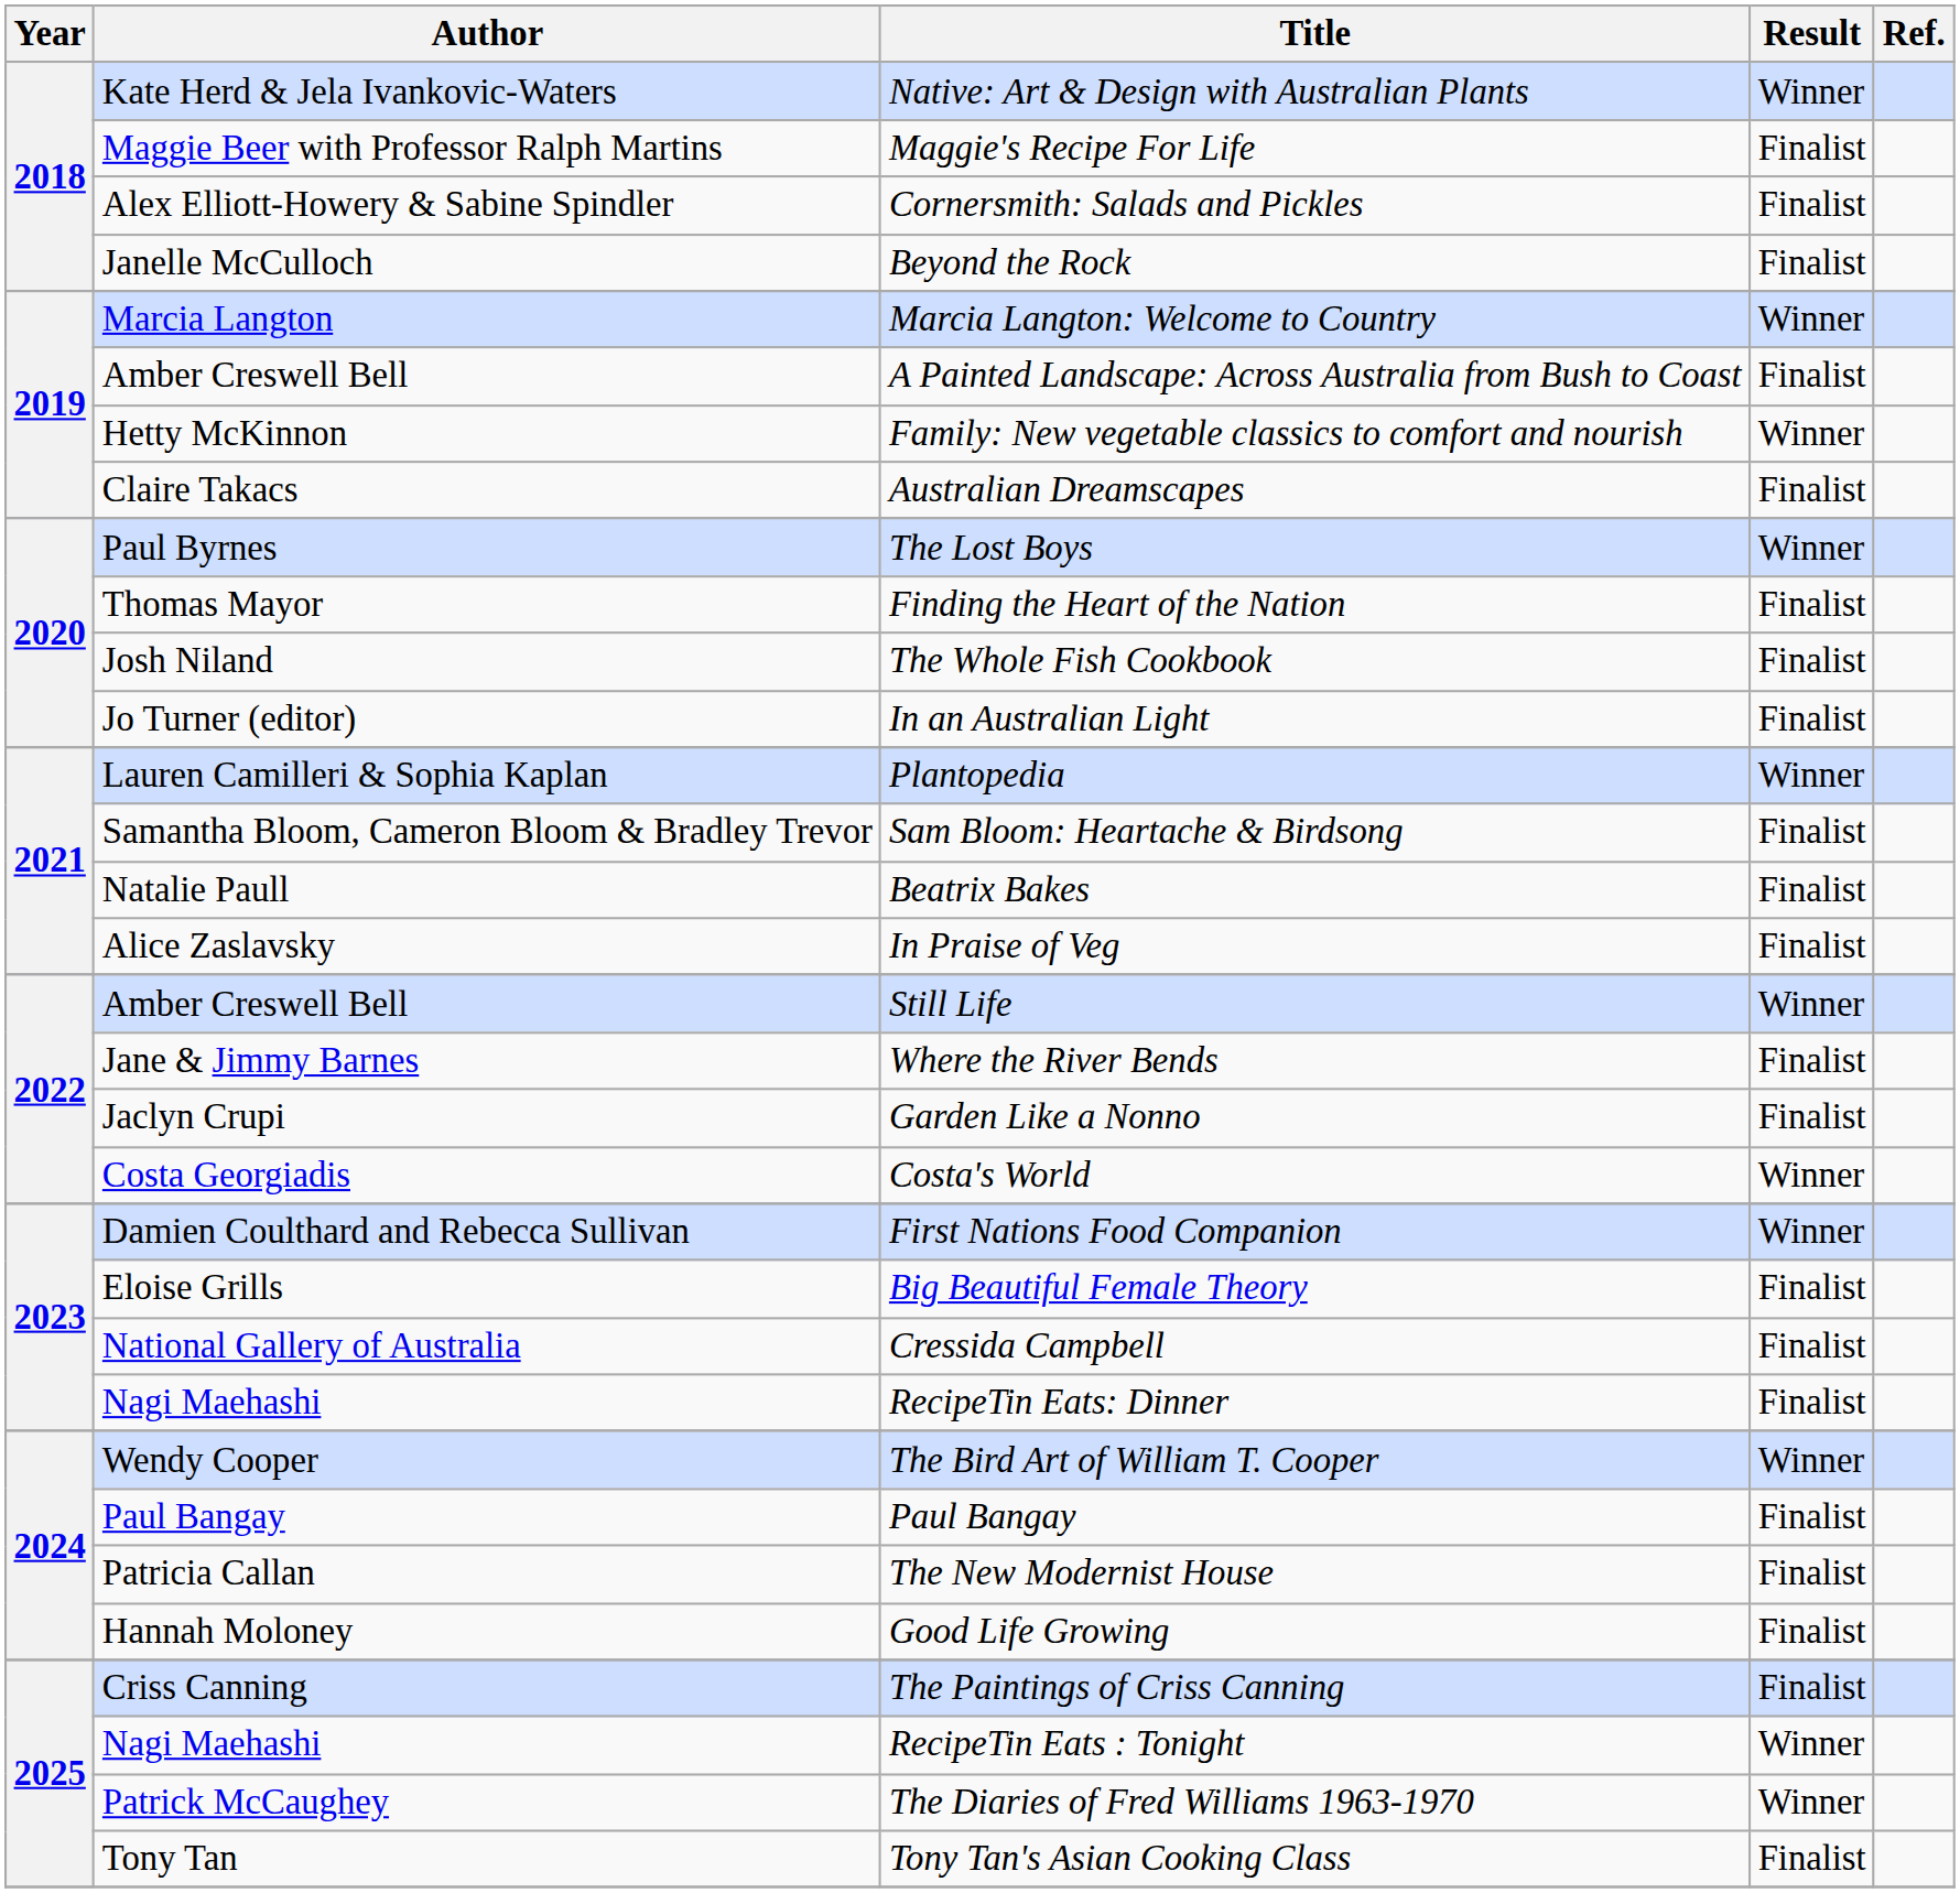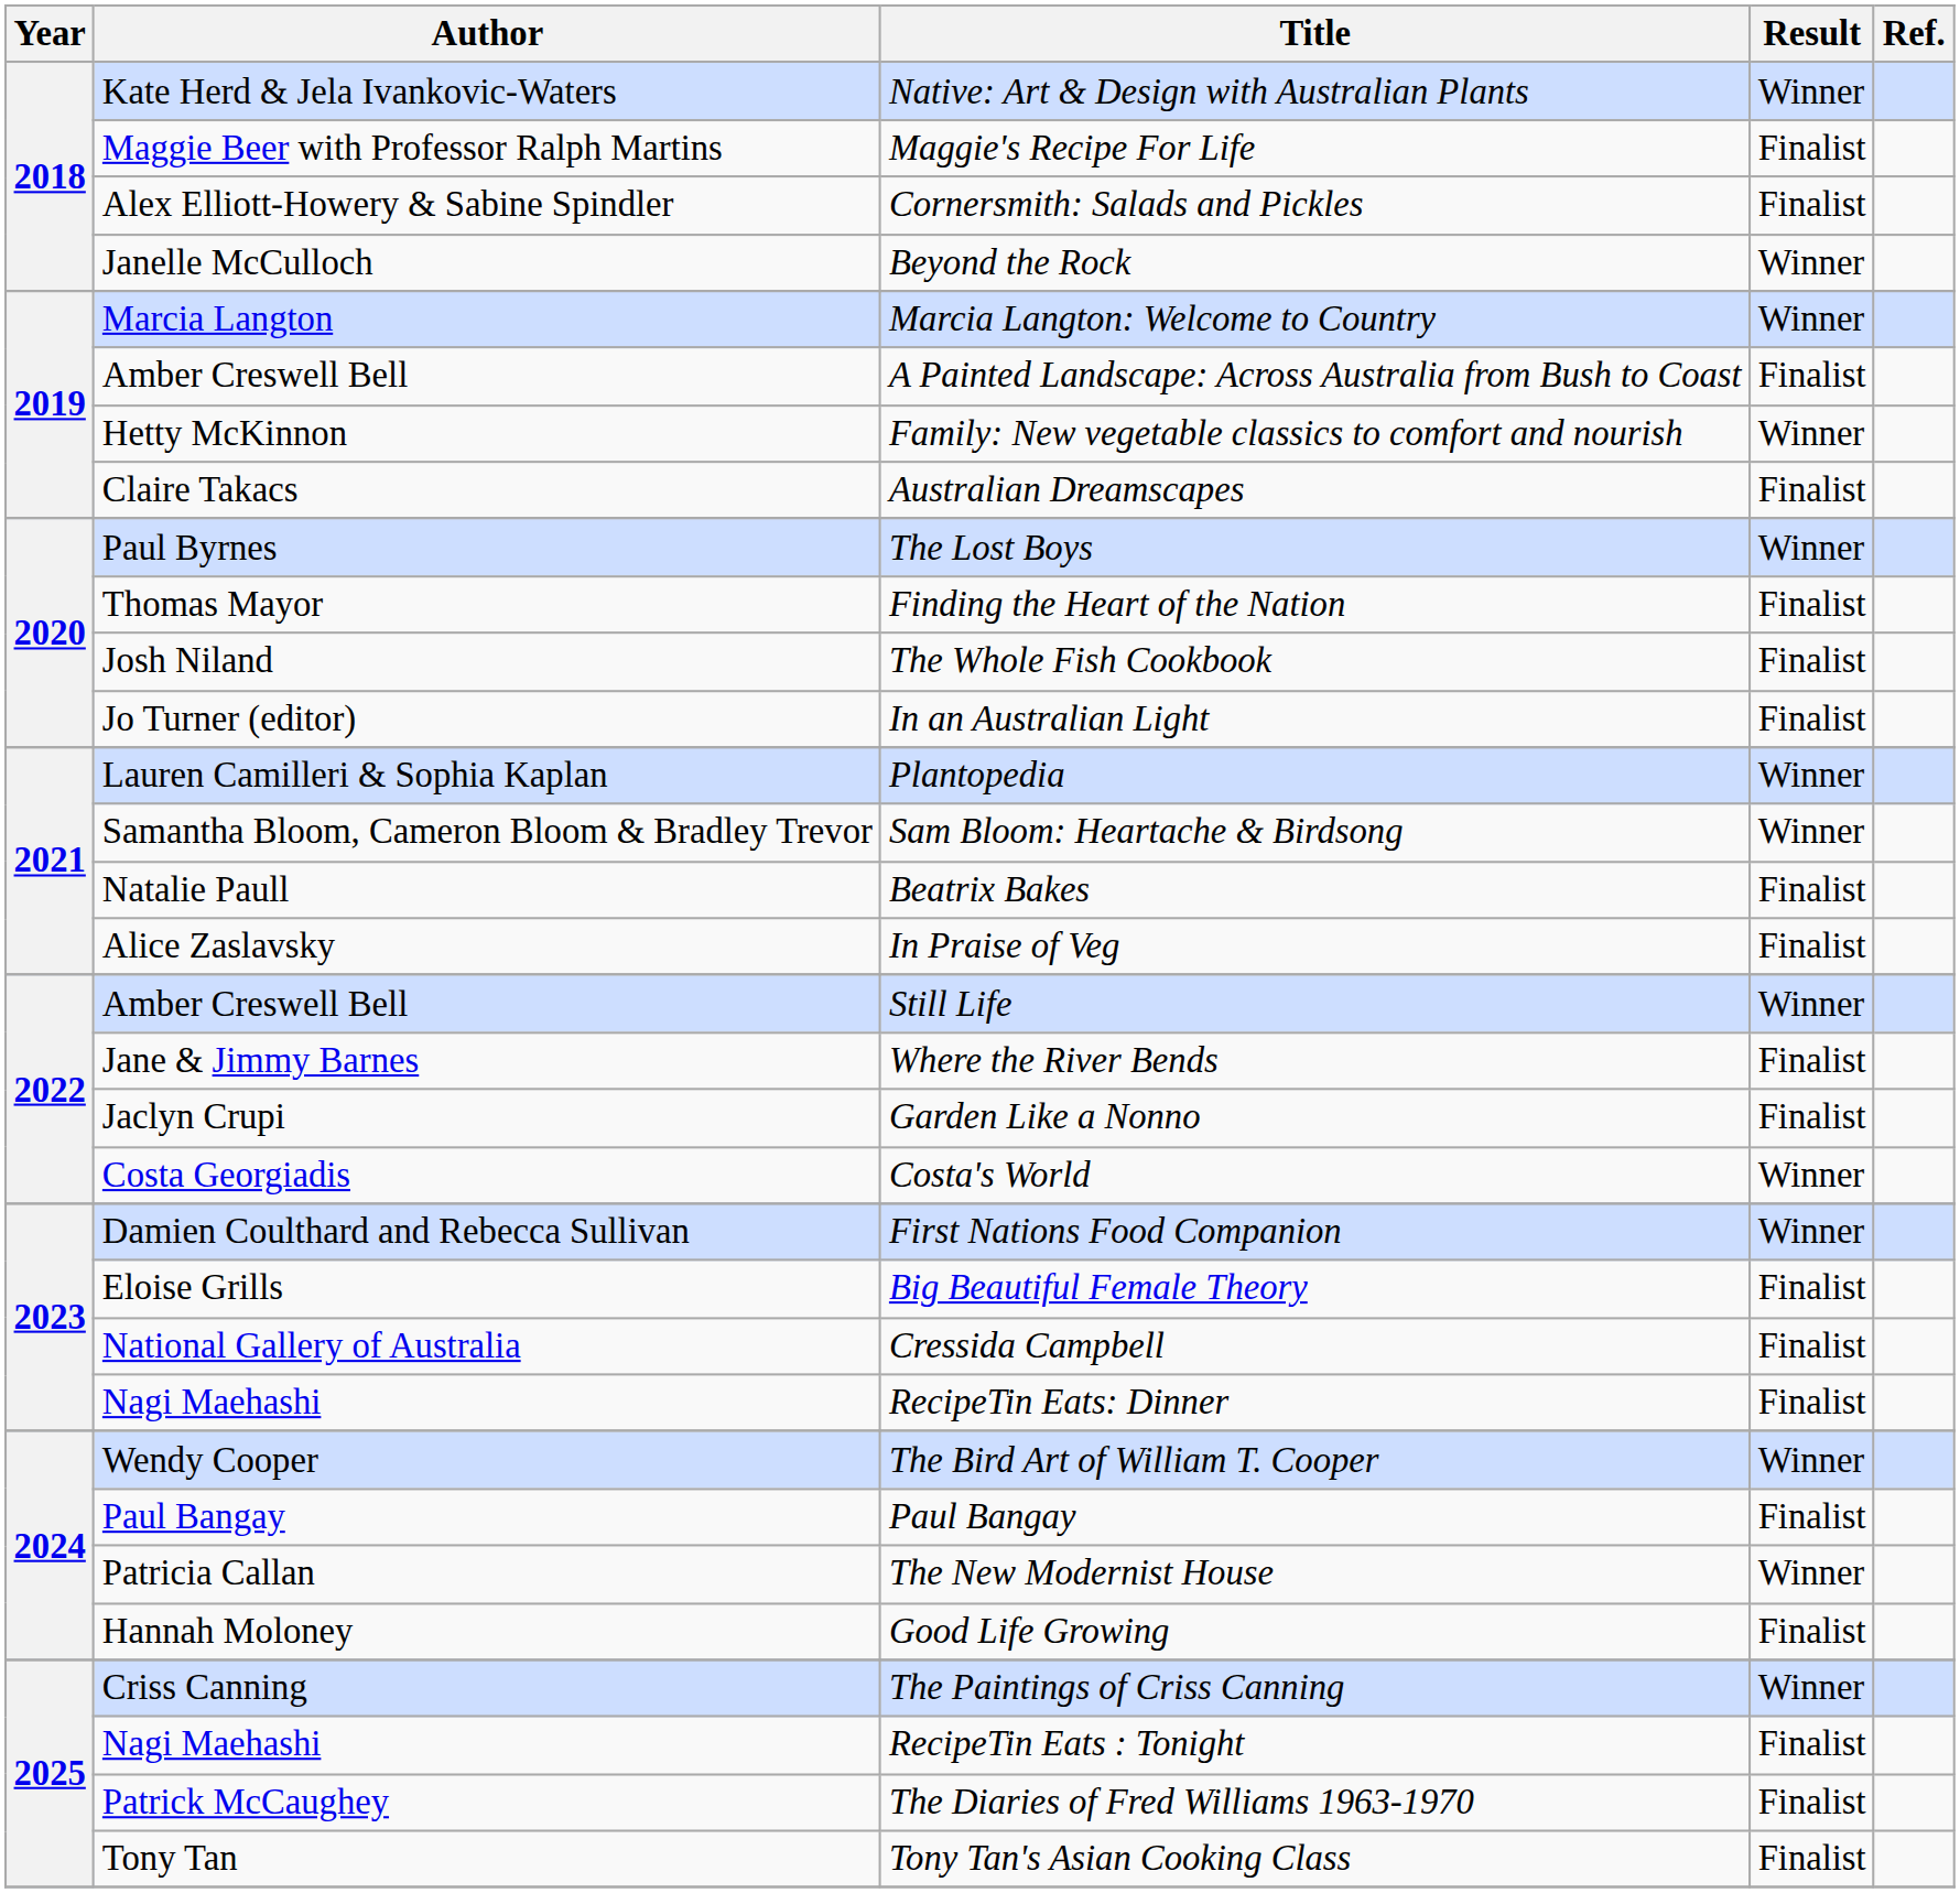 <table class="wikitable">
 <tr>
 <th>Year</th>
 <th>Author</th>
 <th>Title</th>
 <th>Result</th>
 <th>Ref.</th>
 </tr>
 <tr style="background:#cddeff">
 <th rowspan="4"><a href='#'>2018</a></th>
 <td>Kate Herd & Jela Ivankovic-Waters</td>
 <td><em>Native: Art & Design with Australian Plants</em></td>
 <td>Winner</td>
 <td></td>
 </tr>
 <tr>
 <td><a href='#'>Maggie Beer</a> with Professor Ralph Martins</td>
 <td><em>Maggie's Recipe For Life</em></td>
 <td>Finalist</td>
 <td></td>
 </tr>
 <tr>
 <td>Alex Elliott-Howery & Sabine Spindler</td>
 <td><em>Cornersmith: Salads and Pickles</em></td>
 <td>Finalist</td>
 <td></td>
 </tr>
 <tr>
 <td>Janelle McCulloch</td>
 <td><em>Beyond the Rock</em></td>
-<td>Finalist</td>
+<td>Winner</td>
 <td></td>
 </tr>
 <tr>
 </tr>
 <tr style="background:#cddeff">
 <th rowspan="4"><a href='#'>2019</a></th>
 <td><a href='#'>Marcia Langton</a></td>
 <td><em>Marcia Langton: Welcome to Country</em></td>
 <td>Winner</td>
 <td></td>
 </tr>
 <tr>
 <td>Amber Creswell Bell</td>
 <td><em>A Painted Landscape: Across Australia from Bush to Coast</em></td>
 <td>Finalist</td>
 <td></td>
 </tr>
 <tr>
 <td>Hetty McKinnon</td>
 <td><em>Family: New vegetable classics to comfort and nourish</em></td>
 <td>Winner</td>
 <td></td>
 </tr>
 <tr>
 <td>Claire Takacs</td>
 <td><em>Australian Dreamscapes</em></td>
 <td>Finalist</td>
 <td></td>
 </tr>
 <tr>
 </tr>
 <tr style="background:#cddeff">
 <th rowspan="4"><a href='#'>2020</a></th>
 <td>Paul Byrnes</td>
 <td><em>The Lost Boys</em></td>
 <td>Winner</td>
 <td></td>
 </tr>
 <tr>
 <td>Thomas Mayor</td>
 <td><em>Finding the Heart of the Nation</em></td>
 <td>Finalist</td>
 <td></td>
 </tr>
 <tr>
 <td>Josh Niland</td>
 <td><em>The Whole Fish Cookbook</em></td>
 <td>Finalist</td>
 <td></td>
 </tr>
 <tr>
 <td>Jo Turner (editor)</td>
 <td><em>In an Australian Light</em></td>
 <td>Finalist</td>
 <td></td>
 </tr>
 <tr>
 </tr>
 <tr style="background:#cddeff">
 <th rowspan="4"><a href='#'>2021</a></th>
 <td>Lauren Camilleri & Sophia Kaplan</td>
 <td><em>Plantopedia</em></td>
 <td>Winner</td>
 <td></td>
 </tr>
 <tr>
 <td>Samantha Bloom, Cameron Bloom & Bradley Trevor</td>
 <td><em>Sam Bloom: Heartache & Birdsong</em></td>
-<td>Finalist</td>
+<td>Winner</td>
 <td></td>
 </tr>
 <tr>
 <td>Natalie Paull</td>
 <td><em>Beatrix Bakes</em></td>
 <td>Finalist</td>
 <td></td>
 </tr>
 <tr>
 <td>Alice Zaslavsky</td>
 <td><em>In Praise of Veg</em></td>
 <td>Finalist</td>
 <td></td>
 </tr>
 <tr>
 </tr>
 <tr style="background:#cddeff">
 <th rowspan="4"><a href='#'>2022</a></th>
 <td>Amber Creswell Bell</td>
 <td><em>Still Life</em></td>
 <td>Winner</td>
 <td></td>
 </tr>
 <tr>
 <td>Jane & <a href='#'>Jimmy Barnes</a></td>
 <td><em>Where the River Bends</em></td>
 <td>Finalist</td>
 <td></td>
 </tr>
 <tr>
 <td>Jaclyn Crupi</td>
 <td><em>Garden Like a Nonno</em></td>
 <td>Finalist</td>
 <td></td>
 </tr>
 <tr>
 <td><a href='#'>Costa Georgiadis</a></td>
 <td><em>Costa's World</em></td>
 <td>Winner</td>
 <td></td>
 </tr>
 <tr>
 </tr>
 <tr style="background:#cddeff">
 <th rowspan="4"><a href='#'>2023</a></th>
 <td>Damien Coulthard and Rebecca Sullivan</td>
 <td><em>First Nations Food Companion</em></td>
 <td>Winner</td>
 <td></td>
 </tr>
 <tr>
 <td>Eloise Grills</td>
 <td><em><a href='#'>Big Beautiful Female Theory</a></em></td>
 <td>Finalist</td>
 <td></td>
 </tr>
 <tr>
 <td><a href='#'>National Gallery of Australia</a></td>
 <td><em>Cressida Campbell</em></td>
 <td>Finalist</td>
 <td></td>
 </tr>
 <tr>
 <td><a href='#'>Nagi Maehashi</a></td>
 <td><em>RecipeTin Eats: Dinner</em></td>
 <td>Finalist</td>
 <td></td>
 </tr>
 <tr>
 </tr>
 <tr style="background:#cddeff">
 <th rowspan="4"><a href='#'>2024</a></th>
 <td>Wendy Cooper</td>
 <td><em>The Bird Art of William T. Cooper</em></td>
 <td>Winner</td>
 <td></td>
 </tr>
 <tr>
 <td><a href='#'>Paul Bangay</a></td>
 <td><em>Paul Bangay</em></td>
 <td>Finalist</td>
 <td></td>
 </tr>
 <tr>
 <td>Patricia Callan</td>
 <td><em>The New Modernist House</em></td>
-<td>Finalist</td>
+<td>Winner</td>
 <td></td>
 </tr>
 <tr>
 <td>Hannah Moloney</td>
 <td><em>Good Life Growing</em></td>
 <td>Finalist</td>
 <td></td>
 </tr>
 <tr>
 </tr>
 <tr style="background:#cddeff">
 <th rowspan="4"><a href='#'>2025</a></th>
 <td>Criss Canning</td>
 <td><em>The Paintings of Criss Canning</em></td>
-<td>Finalist</td>
+<td>Winner</td>
 <td></td>
 </tr>
 <tr>
 <td><a href='#'>Nagi Maehashi</a></td>
 <td><em>RecipeTin Eats : Tonight</em></td>
-<td>Winner</td>
+<td>Finalist</td>
 <td></td>
 </tr>
 <tr>
 <td><a href='#'>Patrick McCaughey</a></td>
 <td><em>The Diaries of Fred Williams 1963-1970</em></td>
-<td>Winner</td>
+<td>Finalist</td>
 <td></td>
 </tr>
 <tr>
 <td>Tony Tan</td>
 <td><em>Tony Tan's Asian Cooking Class</em></td>
 <td>Finalist</td>
 <td></td>
 </tr>
 <tr>
 </tr>
 </table>
